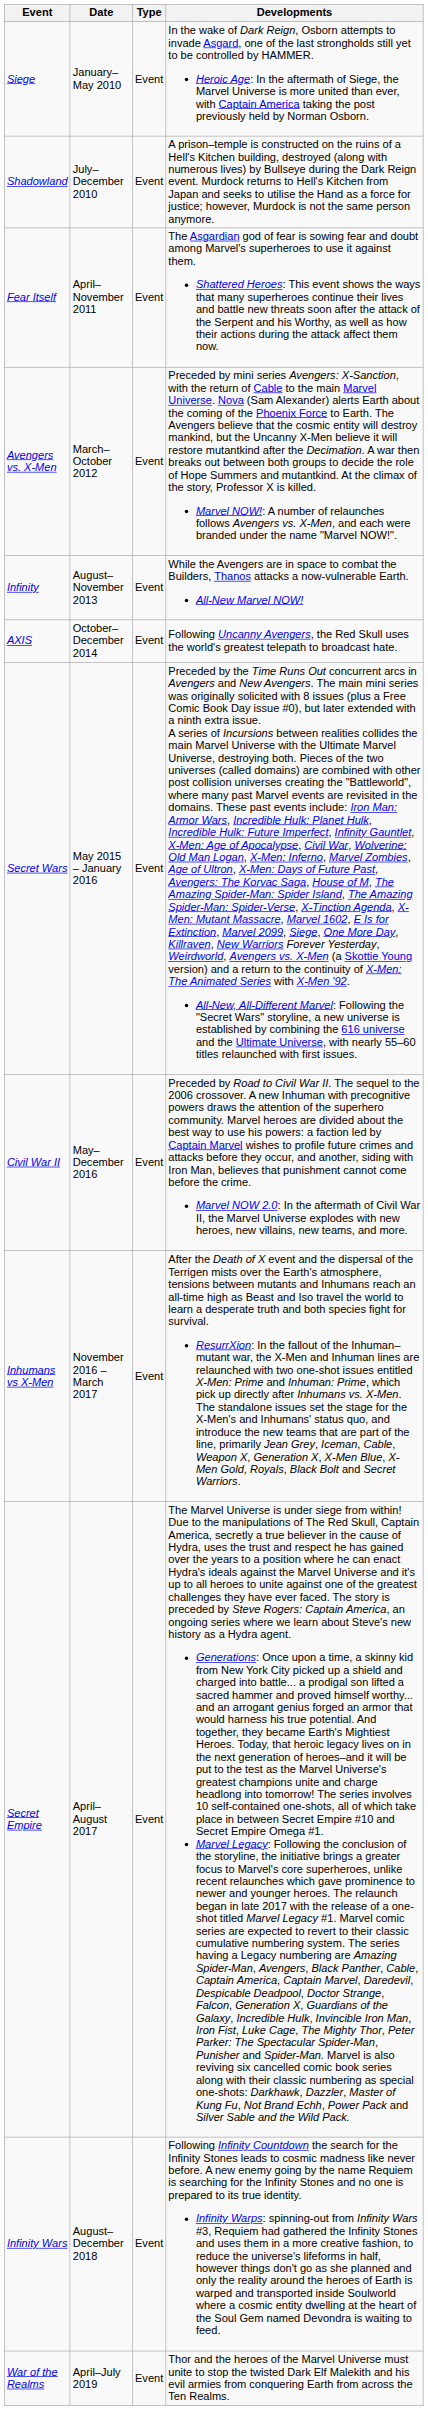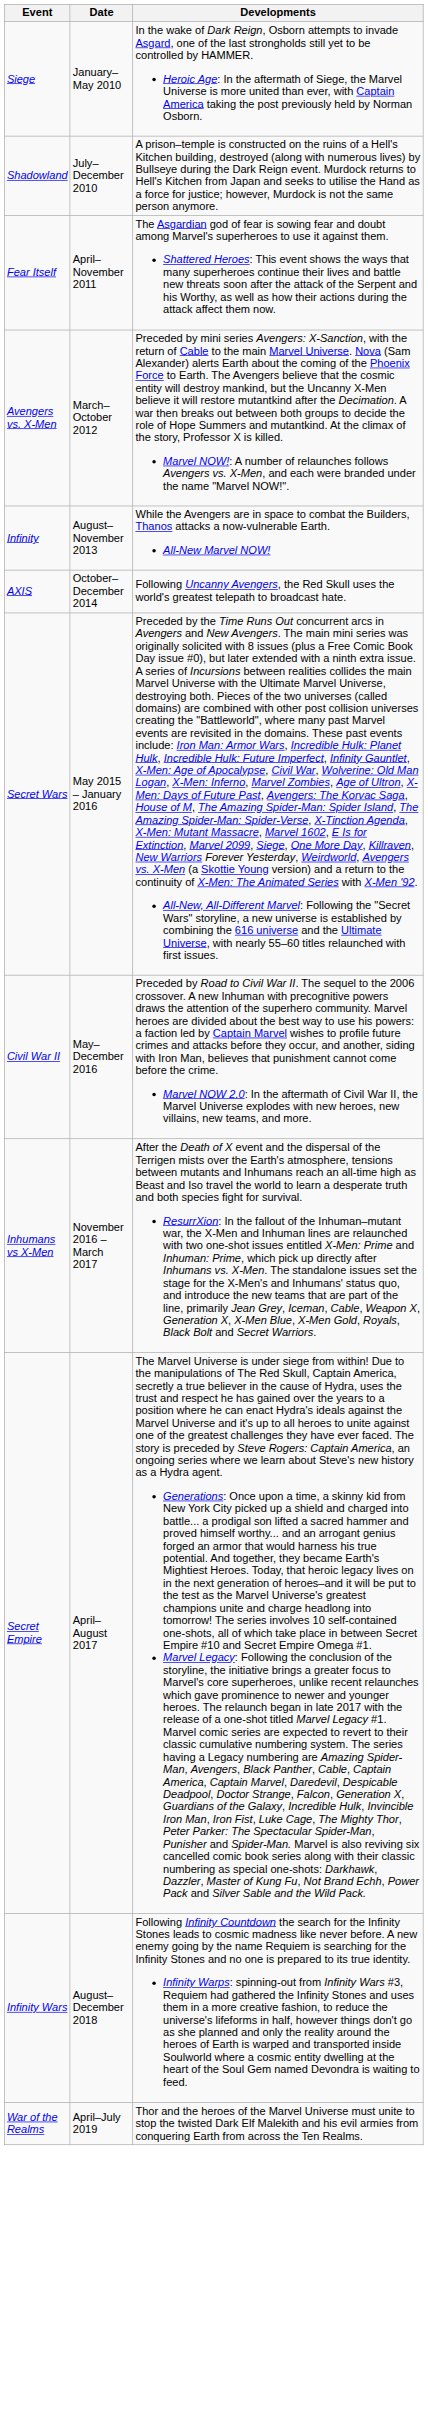 <table class="wikitable">
 <tr>
 <th width=15%>Event</th>
 <th width=15%>Date</th>
-<th width=5%>Type</th>
 <th width=70%>Developments</th>
 </tr>
 <tr>
 <td><em><a href='#'>Siege</a></em></td>
 <td>January–May 2010</td>
-<td>Event</td>
 <td>In the wake of <em>Dark Reign</em>, Osborn attempts to invade <a href='#'>Asgard</a>, one of the last strongholds still yet to be controlled by HAMMER.<br><ul><li><em><a href='#'>Heroic Age</a></em>: In the aftermath of Siege, the Marvel Universe is more united than ever, with <a href='#'>Captain America</a> taking the post previously held by Norman Osborn.</li></ul></td>
 </tr>
 <tr>
 <td><em><a href='#'>Shadowland</a></em></td>
 <td>July–December 2010</td>
-<td>Event</td>
 <td>A prison–temple is constructed on the ruins of a Hell's Kitchen building, destroyed (along with numerous lives) by Bullseye during the Dark Reign event. Murdock returns to Hell's Kitchen from Japan and seeks to utilise the Hand as a force for justice; however, Murdock is not the same person anymore.</td>
 </tr>
 <tr>
 <td><em><a href='#'>Fear Itself</a></em></td>
 <td>April–November 2011</td>
-<td>Event</td>
 <td>The <a href='#'>Asgardian</a> god of fear is sowing fear and doubt among Marvel's superheroes to use it against them.<br><ul><li><em><a href='#'>Shattered Heroes</a></em>: This event shows the ways that many superheroes continue their lives and battle new threats soon after the attack of the Serpent and his Worthy, as well as how their actions during the attack affect them now.</li></ul></td>
 </tr>
 <tr>
 <td><em><a href='#'>Avengers vs. X-Men</a></em></td>
 <td>March–October 2012</td>
-<td>Event</td>
 <td>Preceded by mini series <em>Avengers: X-Sanction</em>, with the return of <a href='#'>Cable</a> to the main <a href='#'>Marvel Universe</a>. <a href='#'>Nova</a> (Sam Alexander) alerts Earth about the coming of the <a href='#'>Phoenix Force</a> to Earth. The Avengers believe that the cosmic entity will destroy mankind, but the Uncanny X-Men believe it will restore mutantkind after the <em>Decimation</em>. A war then breaks out between both groups to decide the role of Hope Summers and mutantkind. At the climax of the story, Professor X is killed.<br><ul><li><em><a href='#'>Marvel NOW!</a></em>: A number of relaunches follows <em>Avengers vs. X-Men</em>, and each were branded under the name "Marvel NOW!".</li></ul></td>
 </tr>
 <tr>
 <td><em><a href='#'>Infinity</a></em></td>
 <td>August–November 2013</td>
-<td>Event</td>
 <td>While the Avengers are in space to combat the Builders, <a href='#'>Thanos</a> attacks a now-vulnerable Earth.<br><ul><li><em><a href='#'>All-New Marvel NOW!</a></em></li></ul></td>
 </tr>
 <tr>
 <td><em><a href='#'>AXIS</a></em></td>
 <td>October–December 2014</td>
-<td>Event</td>
 <td>Following <em><a href='#'>Uncanny Avengers</a></em>, the Red Skull uses the world's greatest telepath to broadcast hate.</td>
 </tr>
 <tr>
 <td><em><a href='#'>Secret Wars</a></em></td>
 <td>May 2015 – January 2016</td>
-<td>Event</td>
 <td>Preceded by the <em>Time Runs Out</em> concurrent arcs in <em>Avengers</em> and <em>New Avengers</em>. The main mini series was originally solicited with 8 issues (plus a Free Comic Book Day issue #0), but later extended with a ninth extra issue.<br>A series of <em>Incursions</em> between realities collides the main Marvel Universe with the Ultimate Marvel Universe, destroying both. Pieces of the two universes (called domains) are combined with other post collision universes creating the "Battleworld", where many past Marvel events are revisited in the domains. These past events include: <em><a href='#'>Iron Man: Armor Wars</a></em>, <em><a href='#'>Incredible Hulk: Planet Hulk</a></em>, <em><a href='#'>Incredible Hulk: Future Imperfect</a></em>, <em><a href='#'>Infinity Gauntlet</a></em>, <em><a href='#'>X-Men: Age of Apocalypse</a></em>, <em><a href='#'>Civil War</a></em>, <em><a href='#'>Wolverine: Old Man Logan</a></em>, <em><a href='#'>X-Men: Inferno</a></em>, <em><a href='#'>Marvel Zombies</a></em>, <em><a href='#'>Age of Ultron</a></em>, <em><a href='#'>X-Men: Days of Future Past</a></em>, <em><a href='#'>Avengers: The Korvac Saga</a></em>, <em><a href='#'>House of M</a></em>, <em><a href='#'>The Amazing Spider-Man: Spider Island</a></em>, <em><a href='#'>The Amazing Spider-Man: Spider-Verse</a></em>, <em><a href='#'>X-Tinction Agenda</a></em>, <em><a href='#'>X-Men: Mutant Massacre</a></em>, <em><a href='#'>Marvel 1602</a></em>, <em><a href='#'>E Is for Extinction</a></em>, <em><a href='#'>Marvel 2099</a></em>, <em><a href='#'>Siege</a></em>, <em><a href='#'>One More Day</a></em>, <em><a href='#'>Killraven</a></em>, <em><a href='#'>New Warriors</a></em> <em>Forever Yesterday</em>, <em><a href='#'>Weirdworld</a></em>, <em><a href='#'>Avengers vs. X-Men</a></em> (a <a href='#'>Skottie Young</a> version) and a return to the continuity of <em><a href='#'>X-Men: The Animated Series</a></em> with <em><a href='#'>X-Men '92</a></em>.<ul><li><em><a href='#'>All-New, All-Different Marvel</a></em>: Following the "Secret Wars" storyline, a new universe is established by combining the <a href='#'>616 universe</a> and the <a href='#'>Ultimate Universe</a>, with nearly 55–60 titles relaunched with first issues.</li></ul></td>
 </tr>
 <tr>
 <td><em><a href='#'>Civil War II</a></em></td>
 <td>May–December 2016</td>
-<td>Event</td>
 <td>Preceded by <em>Road to Civil War II</em>. The sequel to the 2006 crossover. A new Inhuman with precognitive powers draws the attention of the superhero community. Marvel heroes are divided about the best way to use his powers: a faction led by <a href='#'>Captain Marvel</a> wishes to profile future crimes and attacks before they occur, and another, siding with Iron Man, believes that punishment cannot come before the crime.<br><ul><li><em><a href='#'>Marvel NOW 2.0</a></em>: In the aftermath of Civil War II, the Marvel Universe explodes with new heroes, new villains, new teams, and more.</li></ul></td>
 </tr>
 <tr>
 <td><em><a href='#'>Inhumans vs X-Men</a></em></td>
 <td>November 2016 – March 2017</td>
-<td>Event</td>
 <td>After the <em>Death of X</em> event and the dispersal of the Terrigen mists over the Earth's atmosphere, tensions between mutants and Inhumans reach an all-time high as Beast and Iso travel the world to learn a desperate truth and both species fight for survival.<br><ul><li><em><a href='#'>ResurrXion</a></em>: In the fallout of the Inhuman–mutant war, the X-Men and Inhuman lines are relaunched with two one-shot issues entitled <em>X-Men: Prime</em> and <em>Inhuman: Prime</em>, which pick up directly after <em>Inhumans vs. X-Men</em>. The standalone issues set the stage for the X-Men's and Inhumans' status quo, and introduce the new teams that are part of the line, primarily <em>Jean Grey</em>, <em>Iceman</em>, <em>Cable</em>, <em>Weapon X</em>, <em>Generation X</em>, <em>X-Men Blue</em>, <em>X-Men Gold</em>, <em>Royals</em>, <em>Black Bolt</em> and <em>Secret Warriors</em>.</li></ul></td>
 </tr>
 <tr>
 <td><em><a href='#'>Secret Empire</a></em></td>
 <td>April–August 2017</td>
-<td>Event</td>
 <td>The Marvel Universe is under siege from within! Due to the manipulations of The Red Skull, Captain America, secretly a true believer in the cause of Hydra, uses the trust and respect he has gained over the years to a position where he can enact Hydra's ideals against the Marvel Universe and it's up to all heroes to unite against one of the greatest challenges they have ever faced. The story is preceded by <em>Steve Rogers: Captain America</em>, an ongoing series where we learn about Steve's new history as a Hydra agent.<br><ul><li><em><a href='#'>Generations</a></em>: Once upon a time, a skinny kid from New York City picked up a shield and charged into battle... a prodigal son lifted a sacred hammer and proved himself worthy... and an arrogant genius forged an armor that would harness his true potential. And together, they became Earth's Mightiest Heroes. Today, that heroic legacy lives on in the next generation of heroes–and it will be put to the test as the Marvel Universe's greatest champions unite and charge headlong into tomorrow!  The series involves 10 self-contained one-shots, all of which take place in between Secret Empire #10 and Secret Empire Omega #1.</li><li><em><a href='#'>Marvel Legacy</a></em>: Following the conclusion of the storyline, the initiative brings a greater focus to Marvel's core superheroes, unlike recent relaunches which gave prominence to newer and younger heroes. The relaunch began in late 2017 with the release of a one-shot titled <em>Marvel Legacy</em> #1. Marvel comic series are expected to revert to their classic cumulative numbering system. The series having a Legacy numbering are <em>Amazing Spider-Man</em>, <em>Avengers</em>, <em>Black Panther</em>, <em>Cable</em>, <em>Captain America</em>, <em>Captain Marvel</em>, <em>Daredevil</em>, <em>Despicable Deadpool</em>, <em>Doctor Strange</em>, <em>Falcon</em>, <em>Generation X</em>, <em>Guardians of the Galaxy</em>, <em>Incredible Hulk</em>, <em>Invincible Iron Man</em>, <em>Iron Fist</em>, <em>Luke Cage</em>, <em>The Mighty Thor</em>, <em>Peter Parker: The Spectacular Spider-Man</em>, <em>Punisher</em> and <em>Spider-Man.</em> Marvel is also reviving six cancelled comic book series along with their classic numbering as special one-shots: <em>Darkhawk</em>, <em>Dazzler</em>, <em>Master of Kung Fu</em>, <em>Not Brand Echh</em>, <em>Power Pack</em> and <em>Silver Sable and the Wild Pack.</em></li></ul></td>
 </tr>
 <tr>
 <td><em><a href='#'>Infinity Wars</a></em></td>
 <td>August–December 2018</td>
-<td>Event</td>
 <td>Following <em><a href='#'>Infinity Countdown</a></em> the search for the Infinity Stones leads to cosmic madness like never before. A new enemy going by the name Requiem is searching for the Infinity Stones and no one is prepared to its true identity.<br><ul><li><em><a href='#'>Infinity Warps</a></em>: spinning-out from <em>Infinity Wars</em> #3, Requiem had gathered the Infinity Stones and uses them in a more creative fashion, to reduce the universe's lifeforms in half, however things don't go as she planned and only the reality around the heroes of Earth is warped and transported inside Soulworld where a cosmic entity dwelling at the heart of the Soul Gem named Devondra is waiting to feed.</li></ul></td>
 </tr>
 <tr>
 <td><em><a href='#'>War of the Realms</a></em></td>
 <td>April–July 2019</td>
-<td>Event</td>
 <td>Thor and the heroes of the Marvel Universe must unite to stop the twisted Dark Elf Malekith and his evil armies from conquering Earth from across the Ten Realms.</td>
 </tr>
 </table>
